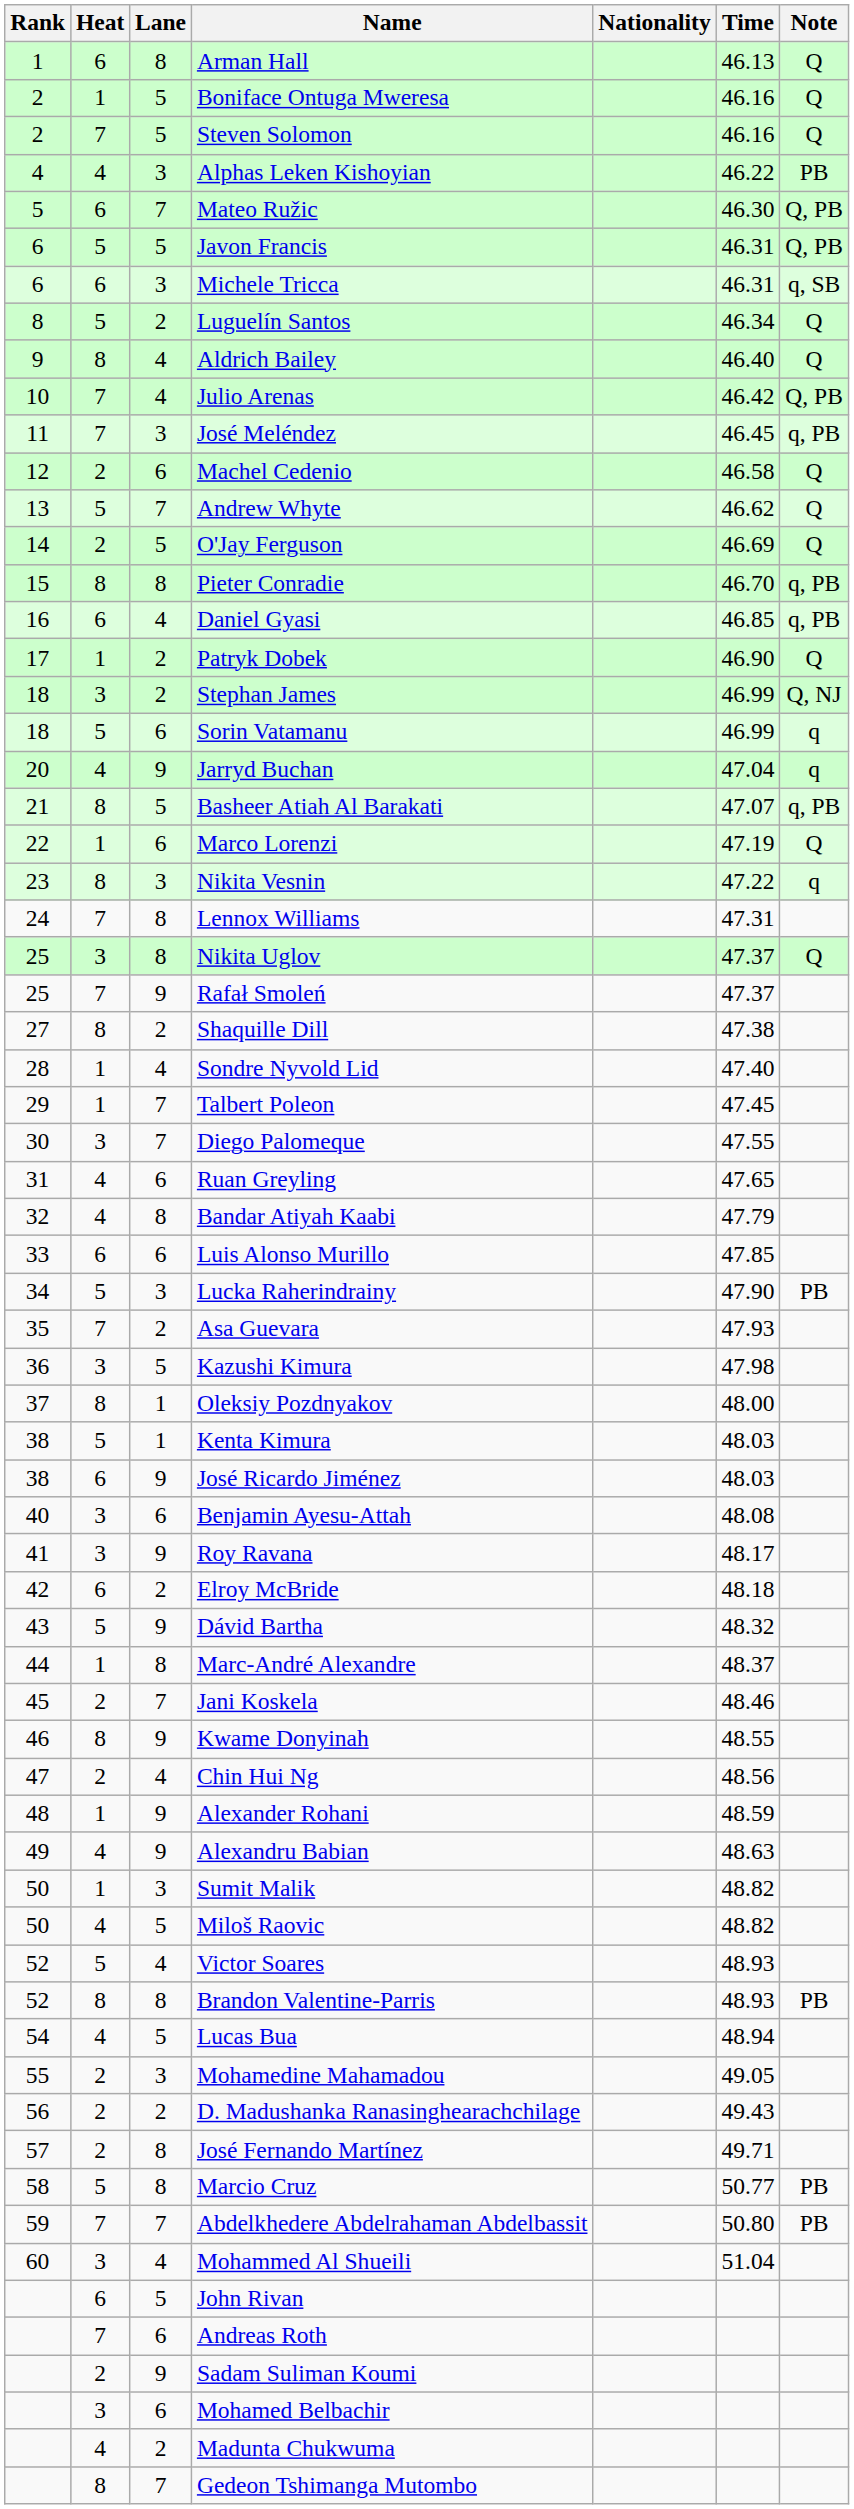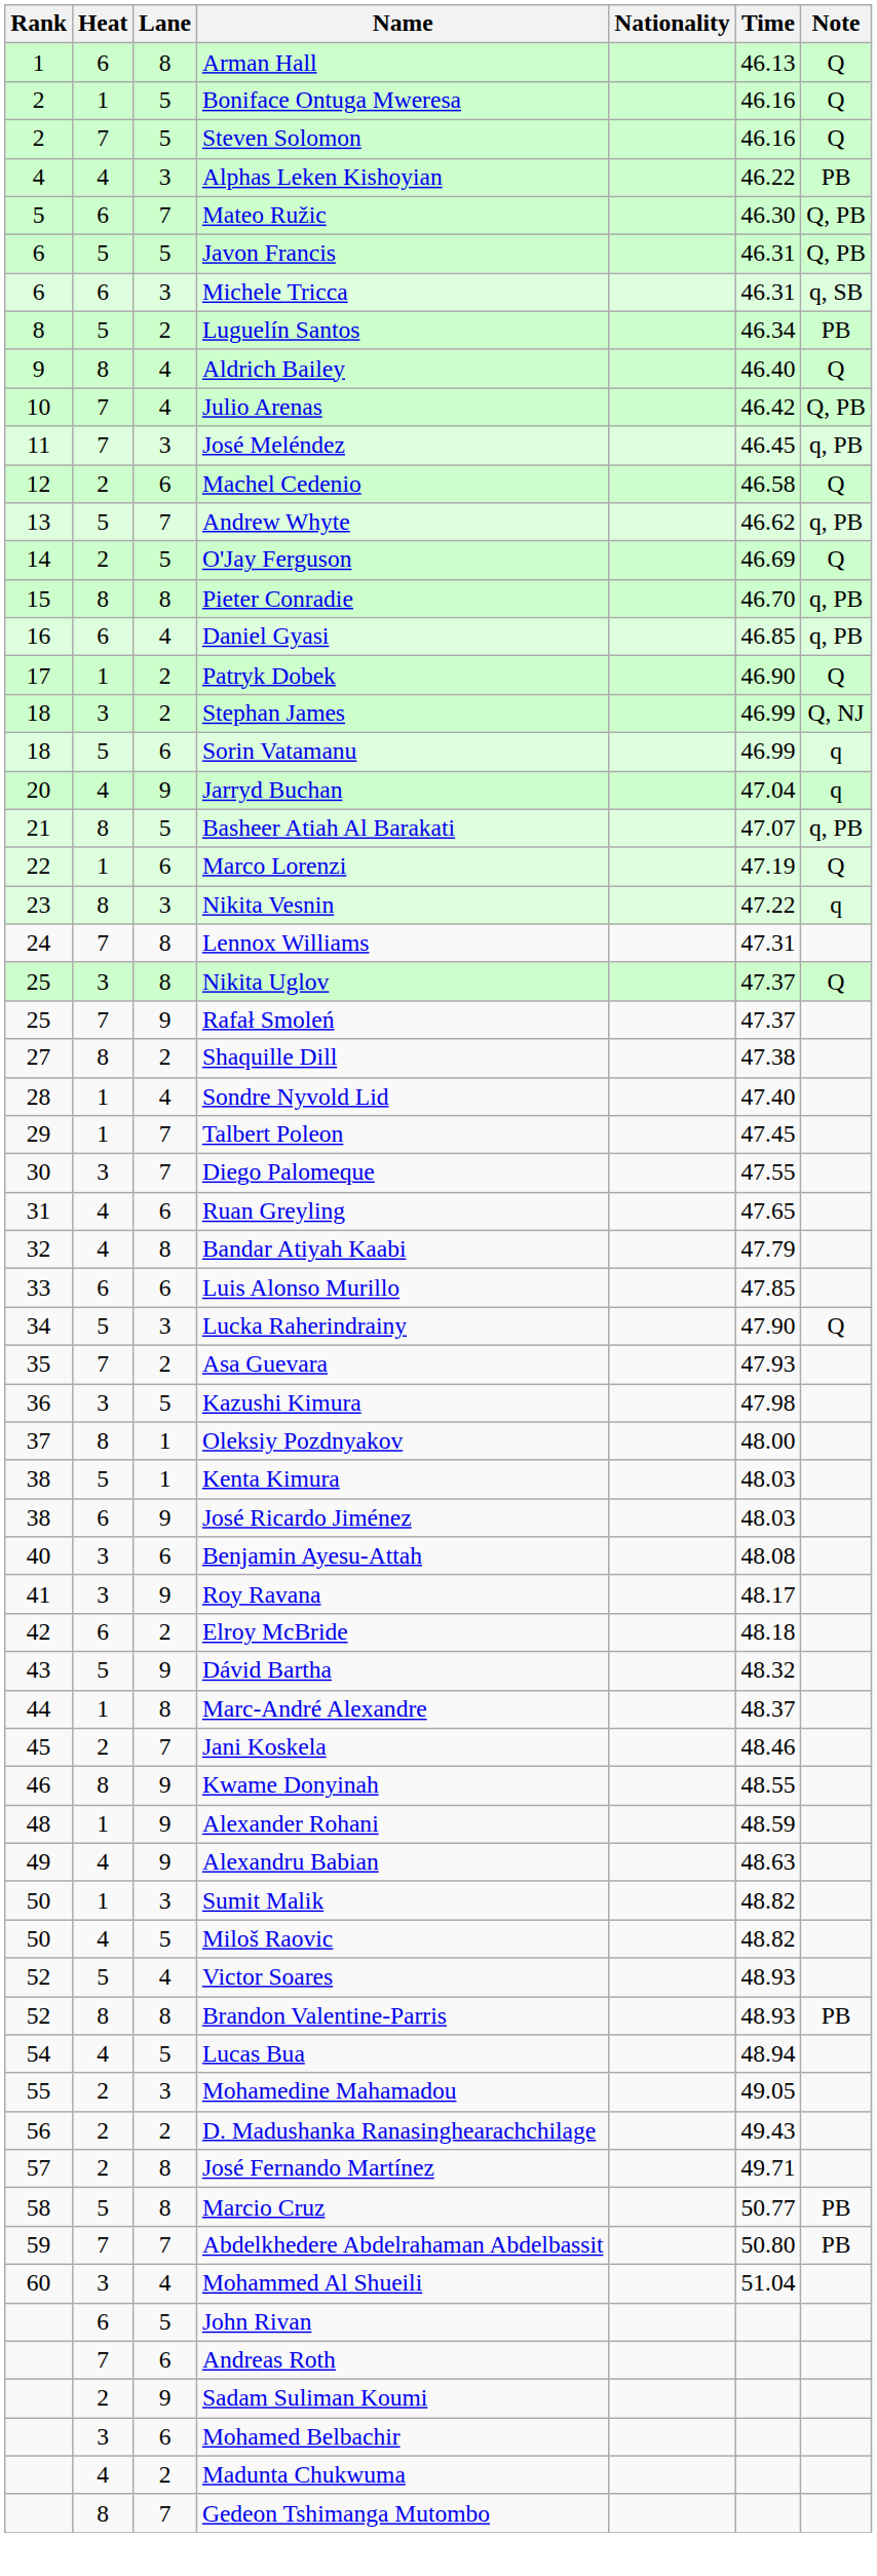 <table class="wikitable sortable" style="text-align:center">
 <tr>
 <th>Rank</th>
 <th>Heat</th>
 <th>Lane</th>
 <th>Name</th>
 <th>Nationality</th>
 <th>Time</th>
 <th>Note</th>
 </tr>
 <tr bgcolor=ccffcc>
 <td>1</td>
 <td>6</td>
 <td>8</td>
 <td align=left><a href='#'>Arman Hall</a></td>
 <td align=left></td>
 <td>46.13</td>
 <td>Q</td>
 </tr>
 <tr bgcolor=ccffcc>
 <td>2</td>
 <td>1</td>
 <td>5</td>
 <td align=left><a href='#'>Boniface Ontuga Mweresa</a></td>
 <td align=left></td>
 <td>46.16</td>
 <td>Q</td>
 </tr>
 <tr bgcolor=ccffcc>
 <td>2</td>
 <td>7</td>
 <td>5</td>
 <td align=left><a href='#'>Steven Solomon</a></td>
 <td align=left></td>
 <td>46.16</td>
 <td>Q</td>
 </tr>
 <tr bgcolor=ccffcc>
 <td>4</td>
 <td>4</td>
 <td>3</td>
 <td align=left><a href='#'>Alphas Leken Kishoyian</a></td>
 <td align=left></td>
 <td>46.22</td>
 <td>PB</td>
 </tr>
 <tr bgcolor=ccffcc>
 <td>5</td>
 <td>6</td>
 <td>7</td>
 <td align=left><a href='#'>Mateo Ružic</a></td>
 <td align=left></td>
 <td>46.30</td>
 <td>Q, PB</td>
 </tr>
 <tr bgcolor=ccffcc>
 <td>6</td>
 <td>5</td>
 <td>5</td>
 <td align=left><a href='#'>Javon Francis</a></td>
 <td align=left></td>
 <td>46.31</td>
 <td>Q, PB</td>
 </tr>
 <tr bgcolor=ddffdd>
 <td>6</td>
 <td>6</td>
 <td>3</td>
 <td align=left><a href='#'>Michele Tricca</a></td>
 <td align=left></td>
 <td>46.31</td>
 <td>q, SB</td>
 </tr>
 <tr bgcolor=ccffcc>
 <td>8</td>
 <td>5</td>
 <td>2</td>
 <td align=left><a href='#'>Luguelín Santos</a></td>
 <td align=left></td>
 <td>46.34</td>
-<td>Q</td>
+<td>PB</td>
 </tr>
 <tr bgcolor=ccffcc>
 <td>9</td>
 <td>8</td>
 <td>4</td>
 <td align=left><a href='#'>Aldrich Bailey</a></td>
 <td align=left></td>
 <td>46.40</td>
 <td>Q</td>
 </tr>
 <tr bgcolor=ccffcc>
 <td>10</td>
 <td>7</td>
 <td>4</td>
 <td align=left><a href='#'>Julio Arenas</a></td>
 <td align=left></td>
 <td>46.42</td>
 <td>Q, PB</td>
 </tr>
 <tr bgcolor=ddffdd>
 <td>11</td>
 <td>7</td>
 <td>3</td>
 <td align=left><a href='#'>José Meléndez</a></td>
 <td align=left></td>
 <td>46.45</td>
 <td>q, PB</td>
 </tr>
 <tr bgcolor=ccffcc>
 <td>12</td>
 <td>2</td>
 <td>6</td>
 <td align=left><a href='#'>Machel Cedenio</a></td>
 <td align=left></td>
 <td>46.58</td>
 <td>Q</td>
 </tr>
 <tr bgcolor=ddffdd>
 <td>13</td>
 <td>5</td>
 <td>7</td>
 <td align=left><a href='#'>Andrew Whyte</a></td>
 <td align=left></td>
 <td>46.62</td>
-<td>Q</td>
+<td>q, PB</td>
 </tr>
 <tr bgcolor=ccffcc>
 <td>14</td>
 <td>2</td>
 <td>5</td>
 <td align=left><a href='#'>O'Jay Ferguson</a></td>
 <td align=left></td>
 <td>46.69</td>
 <td>Q</td>
 </tr>
 <tr bgcolor=ccffcc>
 <td>15</td>
 <td>8</td>
 <td>8</td>
 <td align=left><a href='#'>Pieter Conradie</a></td>
 <td align=left></td>
 <td>46.70</td>
 <td>q, PB</td>
 </tr>
 <tr bgcolor=ddffdd>
 <td>16</td>
 <td>6</td>
 <td>4</td>
 <td align=left><a href='#'>Daniel Gyasi</a></td>
 <td align=left></td>
 <td>46.85</td>
 <td>q, PB</td>
 </tr>
 <tr bgcolor=ccffcc>
 <td>17</td>
 <td>1</td>
 <td>2</td>
 <td align=left><a href='#'>Patryk Dobek</a></td>
 <td align=left></td>
 <td>46.90</td>
 <td>Q</td>
 </tr>
 <tr bgcolor=ccffcc>
 <td>18</td>
 <td>3</td>
 <td>2</td>
 <td align=left><a href='#'>Stephan James</a></td>
 <td align=left></td>
 <td>46.99</td>
 <td>Q, NJ</td>
 </tr>
 <tr bgcolor=ddffdd>
 <td>18</td>
 <td>5</td>
 <td>6</td>
 <td align=left><a href='#'>Sorin Vatamanu</a></td>
 <td align=left></td>
 <td>46.99</td>
 <td>q</td>
 </tr>
 <tr bgcolor=ccffcc>
 <td>20</td>
 <td>4</td>
 <td>9</td>
 <td align=left><a href='#'>Jarryd Buchan</a></td>
 <td align=left></td>
 <td>47.04</td>
 <td>q</td>
 </tr>
 <tr bgcolor=ddffdd>
 <td>21</td>
 <td>8</td>
 <td>5</td>
 <td align=left><a href='#'>Basheer Atiah Al Barakati</a></td>
 <td align=left></td>
 <td>47.07</td>
 <td>q, PB</td>
 </tr>
 <tr bgcolor=ddffdd>
 <td>22</td>
 <td>1</td>
 <td>6</td>
 <td align=left><a href='#'>Marco Lorenzi</a></td>
 <td align=left></td>
 <td>47.19</td>
 <td>Q</td>
 </tr>
 <tr bgcolor=ddffdd>
 <td>23</td>
 <td>8</td>
 <td>3</td>
 <td align=left><a href='#'>Nikita Vesnin</a></td>
 <td align=left></td>
 <td>47.22</td>
 <td>q</td>
 </tr>
 <tr>
 <td>24</td>
 <td>7</td>
 <td>8</td>
 <td align=left><a href='#'>Lennox Williams</a></td>
 <td align=left></td>
 <td>47.31</td>
 <td></td>
 </tr>
 <tr bgcolor=ccffcc>
 <td>25</td>
 <td>3</td>
 <td>8</td>
 <td align=left><a href='#'>Nikita Uglov</a></td>
 <td align=left></td>
 <td>47.37</td>
 <td>Q</td>
 </tr>
 <tr>
 <td>25</td>
 <td>7</td>
 <td>9</td>
 <td align=left><a href='#'>Rafał Smoleń</a></td>
 <td align=left></td>
 <td>47.37</td>
 <td></td>
 </tr>
 <tr>
 <td>27</td>
 <td>8</td>
 <td>2</td>
 <td align=left><a href='#'>Shaquille Dill</a></td>
 <td align=left></td>
 <td>47.38</td>
 <td></td>
 </tr>
 <tr>
 <td>28</td>
 <td>1</td>
 <td>4</td>
 <td align=left><a href='#'>Sondre Nyvold Lid</a></td>
 <td align=left></td>
 <td>47.40</td>
 <td></td>
 </tr>
 <tr>
 <td>29</td>
 <td>1</td>
 <td>7</td>
 <td align=left><a href='#'>Talbert Poleon</a></td>
 <td align=left></td>
 <td>47.45</td>
 <td></td>
 </tr>
 <tr>
 <td>30</td>
 <td>3</td>
 <td>7</td>
 <td align=left><a href='#'>Diego Palomeque</a></td>
 <td align=left></td>
 <td>47.55</td>
 <td></td>
 </tr>
 <tr>
 <td>31</td>
 <td>4</td>
 <td>6</td>
 <td align=left><a href='#'>Ruan Greyling</a></td>
 <td align=left></td>
 <td>47.65</td>
 <td></td>
 </tr>
 <tr>
 <td>32</td>
 <td>4</td>
 <td>8</td>
 <td align=left><a href='#'>Bandar Atiyah Kaabi</a></td>
 <td align=left></td>
 <td>47.79</td>
 <td></td>
 </tr>
 <tr>
 <td>33</td>
 <td>6</td>
 <td>6</td>
 <td align=left><a href='#'>Luis Alonso Murillo</a></td>
 <td align=left></td>
 <td>47.85</td>
 <td></td>
 </tr>
 <tr>
 <td>34</td>
 <td>5</td>
 <td>3</td>
 <td align=left><a href='#'>Lucka Raherindrainy</a></td>
 <td align=left></td>
 <td>47.90</td>
-<td>PB</td>
+<td>Q</td>
 </tr>
 <tr>
 <td>35</td>
 <td>7</td>
 <td>2</td>
 <td align=left><a href='#'>Asa Guevara</a></td>
 <td align=left></td>
 <td>47.93</td>
 <td></td>
 </tr>
 <tr>
 <td>36</td>
 <td>3</td>
 <td>5</td>
 <td align=left><a href='#'>Kazushi Kimura</a></td>
 <td align=left></td>
 <td>47.98</td>
 <td></td>
 </tr>
 <tr>
 <td>37</td>
 <td>8</td>
 <td>1</td>
 <td align=left><a href='#'>Oleksiy Pozdnyakov</a></td>
 <td align=left></td>
 <td>48.00</td>
 <td></td>
 </tr>
 <tr>
 <td>38</td>
 <td>5</td>
 <td>1</td>
 <td align=left><a href='#'>Kenta Kimura</a></td>
 <td align=left></td>
 <td>48.03</td>
 <td></td>
 </tr>
 <tr>
 <td>38</td>
 <td>6</td>
 <td>9</td>
 <td align=left><a href='#'>José Ricardo Jiménez</a></td>
 <td align=left></td>
 <td>48.03</td>
 <td></td>
 </tr>
 <tr>
 <td>40</td>
 <td>3</td>
 <td>6</td>
 <td align=left><a href='#'>Benjamin Ayesu-Attah</a></td>
 <td align=left></td>
 <td>48.08</td>
 <td></td>
 </tr>
 <tr>
 <td>41</td>
 <td>3</td>
 <td>9</td>
 <td align=left><a href='#'>Roy Ravana</a></td>
 <td align=left></td>
 <td>48.17</td>
 <td></td>
 </tr>
 <tr>
 <td>42</td>
 <td>6</td>
 <td>2</td>
 <td align=left><a href='#'>Elroy McBride</a></td>
 <td align=left></td>
 <td>48.18</td>
 <td></td>
 </tr>
 <tr>
 <td>43</td>
 <td>5</td>
 <td>9</td>
 <td align=left><a href='#'>Dávid Bartha</a></td>
 <td align=left></td>
 <td>48.32</td>
 <td></td>
 </tr>
 <tr>
 <td>44</td>
 <td>1</td>
 <td>8</td>
 <td align=left><a href='#'>Marc-André Alexandre</a></td>
 <td align=left></td>
 <td>48.37</td>
 <td></td>
 </tr>
 <tr>
 <td>45</td>
 <td>2</td>
 <td>7</td>
 <td align=left><a href='#'>Jani Koskela</a></td>
 <td align=left></td>
 <td>48.46</td>
 <td></td>
 </tr>
 <tr>
 <td>46</td>
 <td>8</td>
 <td>9</td>
 <td align=left><a href='#'>Kwame Donyinah</a></td>
 <td align=left></td>
 <td>48.55</td>
-<td></td>
-</tr>
-<tr>
-<td>47</td>
-<td>2</td>
-<td>4</td>
-<td align=left><a href='#'>Chin Hui Ng</a></td>
-<td align=left></td>
-<td>48.56</td>
 <td></td>
 </tr>
 <tr>
 <td>48</td>
 <td>1</td>
 <td>9</td>
 <td align=left><a href='#'>Alexander Rohani</a></td>
 <td align=left></td>
 <td>48.59</td>
 <td></td>
 </tr>
 <tr>
 <td>49</td>
 <td>4</td>
 <td>9</td>
 <td align=left><a href='#'>Alexandru Babian</a></td>
 <td align=left></td>
 <td>48.63</td>
 <td></td>
 </tr>
 <tr>
 <td>50</td>
 <td>1</td>
 <td>3</td>
 <td align=left><a href='#'>Sumit Malik</a></td>
 <td align=left></td>
 <td>48.82</td>
 <td></td>
 </tr>
 <tr>
 <td>50</td>
 <td>4</td>
 <td>5</td>
 <td align=left><a href='#'>Miloš Raovic</a></td>
 <td align=left></td>
 <td>48.82</td>
 <td></td>
 </tr>
 <tr>
 <td>52</td>
 <td>5</td>
 <td>4</td>
 <td align=left><a href='#'>Victor Soares</a></td>
 <td align=left></td>
 <td>48.93</td>
 <td></td>
 </tr>
 <tr>
 <td>52</td>
 <td>8</td>
 <td>8</td>
 <td align=left><a href='#'>Brandon Valentine-Parris</a></td>
 <td align=left></td>
 <td>48.93</td>
 <td>PB</td>
 </tr>
 <tr>
 <td>54</td>
 <td>4</td>
 <td>5</td>
 <td align=left><a href='#'>Lucas Bua</a></td>
 <td align=left></td>
 <td>48.94</td>
 <td></td>
 </tr>
 <tr>
 <td>55</td>
 <td>2</td>
 <td>3</td>
 <td align=left><a href='#'>Mohamedine Mahamadou</a></td>
 <td align=left></td>
 <td>49.05</td>
 <td></td>
 </tr>
 <tr>
 <td>56</td>
 <td>2</td>
 <td>2</td>
 <td align=left><a href='#'>D. Madushanka Ranasinghearachchilage</a></td>
 <td align=left></td>
 <td>49.43</td>
 <td></td>
 </tr>
 <tr>
 <td>57</td>
 <td>2</td>
 <td>8</td>
 <td align=left><a href='#'>José Fernando Martínez</a></td>
 <td align=left></td>
 <td>49.71</td>
 <td></td>
 </tr>
 <tr>
 <td>58</td>
 <td>5</td>
 <td>8</td>
 <td align=left><a href='#'>Marcio Cruz</a></td>
 <td align=left></td>
 <td>50.77</td>
 <td>PB</td>
 </tr>
 <tr>
 <td>59</td>
 <td>7</td>
 <td>7</td>
 <td align=left><a href='#'>Abdelkhedere Abdelrahaman Abdelbassit</a></td>
 <td align=left></td>
 <td>50.80</td>
 <td>PB</td>
 </tr>
 <tr>
 <td>60</td>
 <td>3</td>
 <td>4</td>
 <td align=left><a href='#'>Mohammed Al Shueili</a></td>
 <td align=left></td>
 <td>51.04</td>
 <td></td>
 </tr>
 <tr>
 <td></td>
 <td>6</td>
 <td>5</td>
 <td align=left><a href='#'>John Rivan</a></td>
 <td align=left></td>
 <td></td>
 <td></td>
 </tr>
 <tr>
 <td></td>
 <td>7</td>
 <td>6</td>
 <td align=left><a href='#'>Andreas Roth</a></td>
 <td align=left></td>
 <td></td>
 <td></td>
 </tr>
 <tr>
 <td></td>
 <td>2</td>
 <td>9</td>
 <td align=left><a href='#'>Sadam Suliman Koumi</a></td>
 <td align=left></td>
 <td></td>
 <td></td>
 </tr>
 <tr>
 <td></td>
 <td>3</td>
 <td>6</td>
 <td align=left><a href='#'>Mohamed Belbachir</a></td>
 <td align=left></td>
 <td></td>
 <td></td>
 </tr>
 <tr>
 <td></td>
 <td>4</td>
 <td>2</td>
 <td align=left><a href='#'>Madunta Chukwuma</a></td>
 <td align=left></td>
 <td></td>
 <td></td>
 </tr>
 <tr>
 <td></td>
 <td>8</td>
 <td>7</td>
 <td align=left><a href='#'>Gedeon Tshimanga Mutombo</a></td>
 <td align=left></td>
 <td></td>
 <td></td>
 </tr>
 </table>
